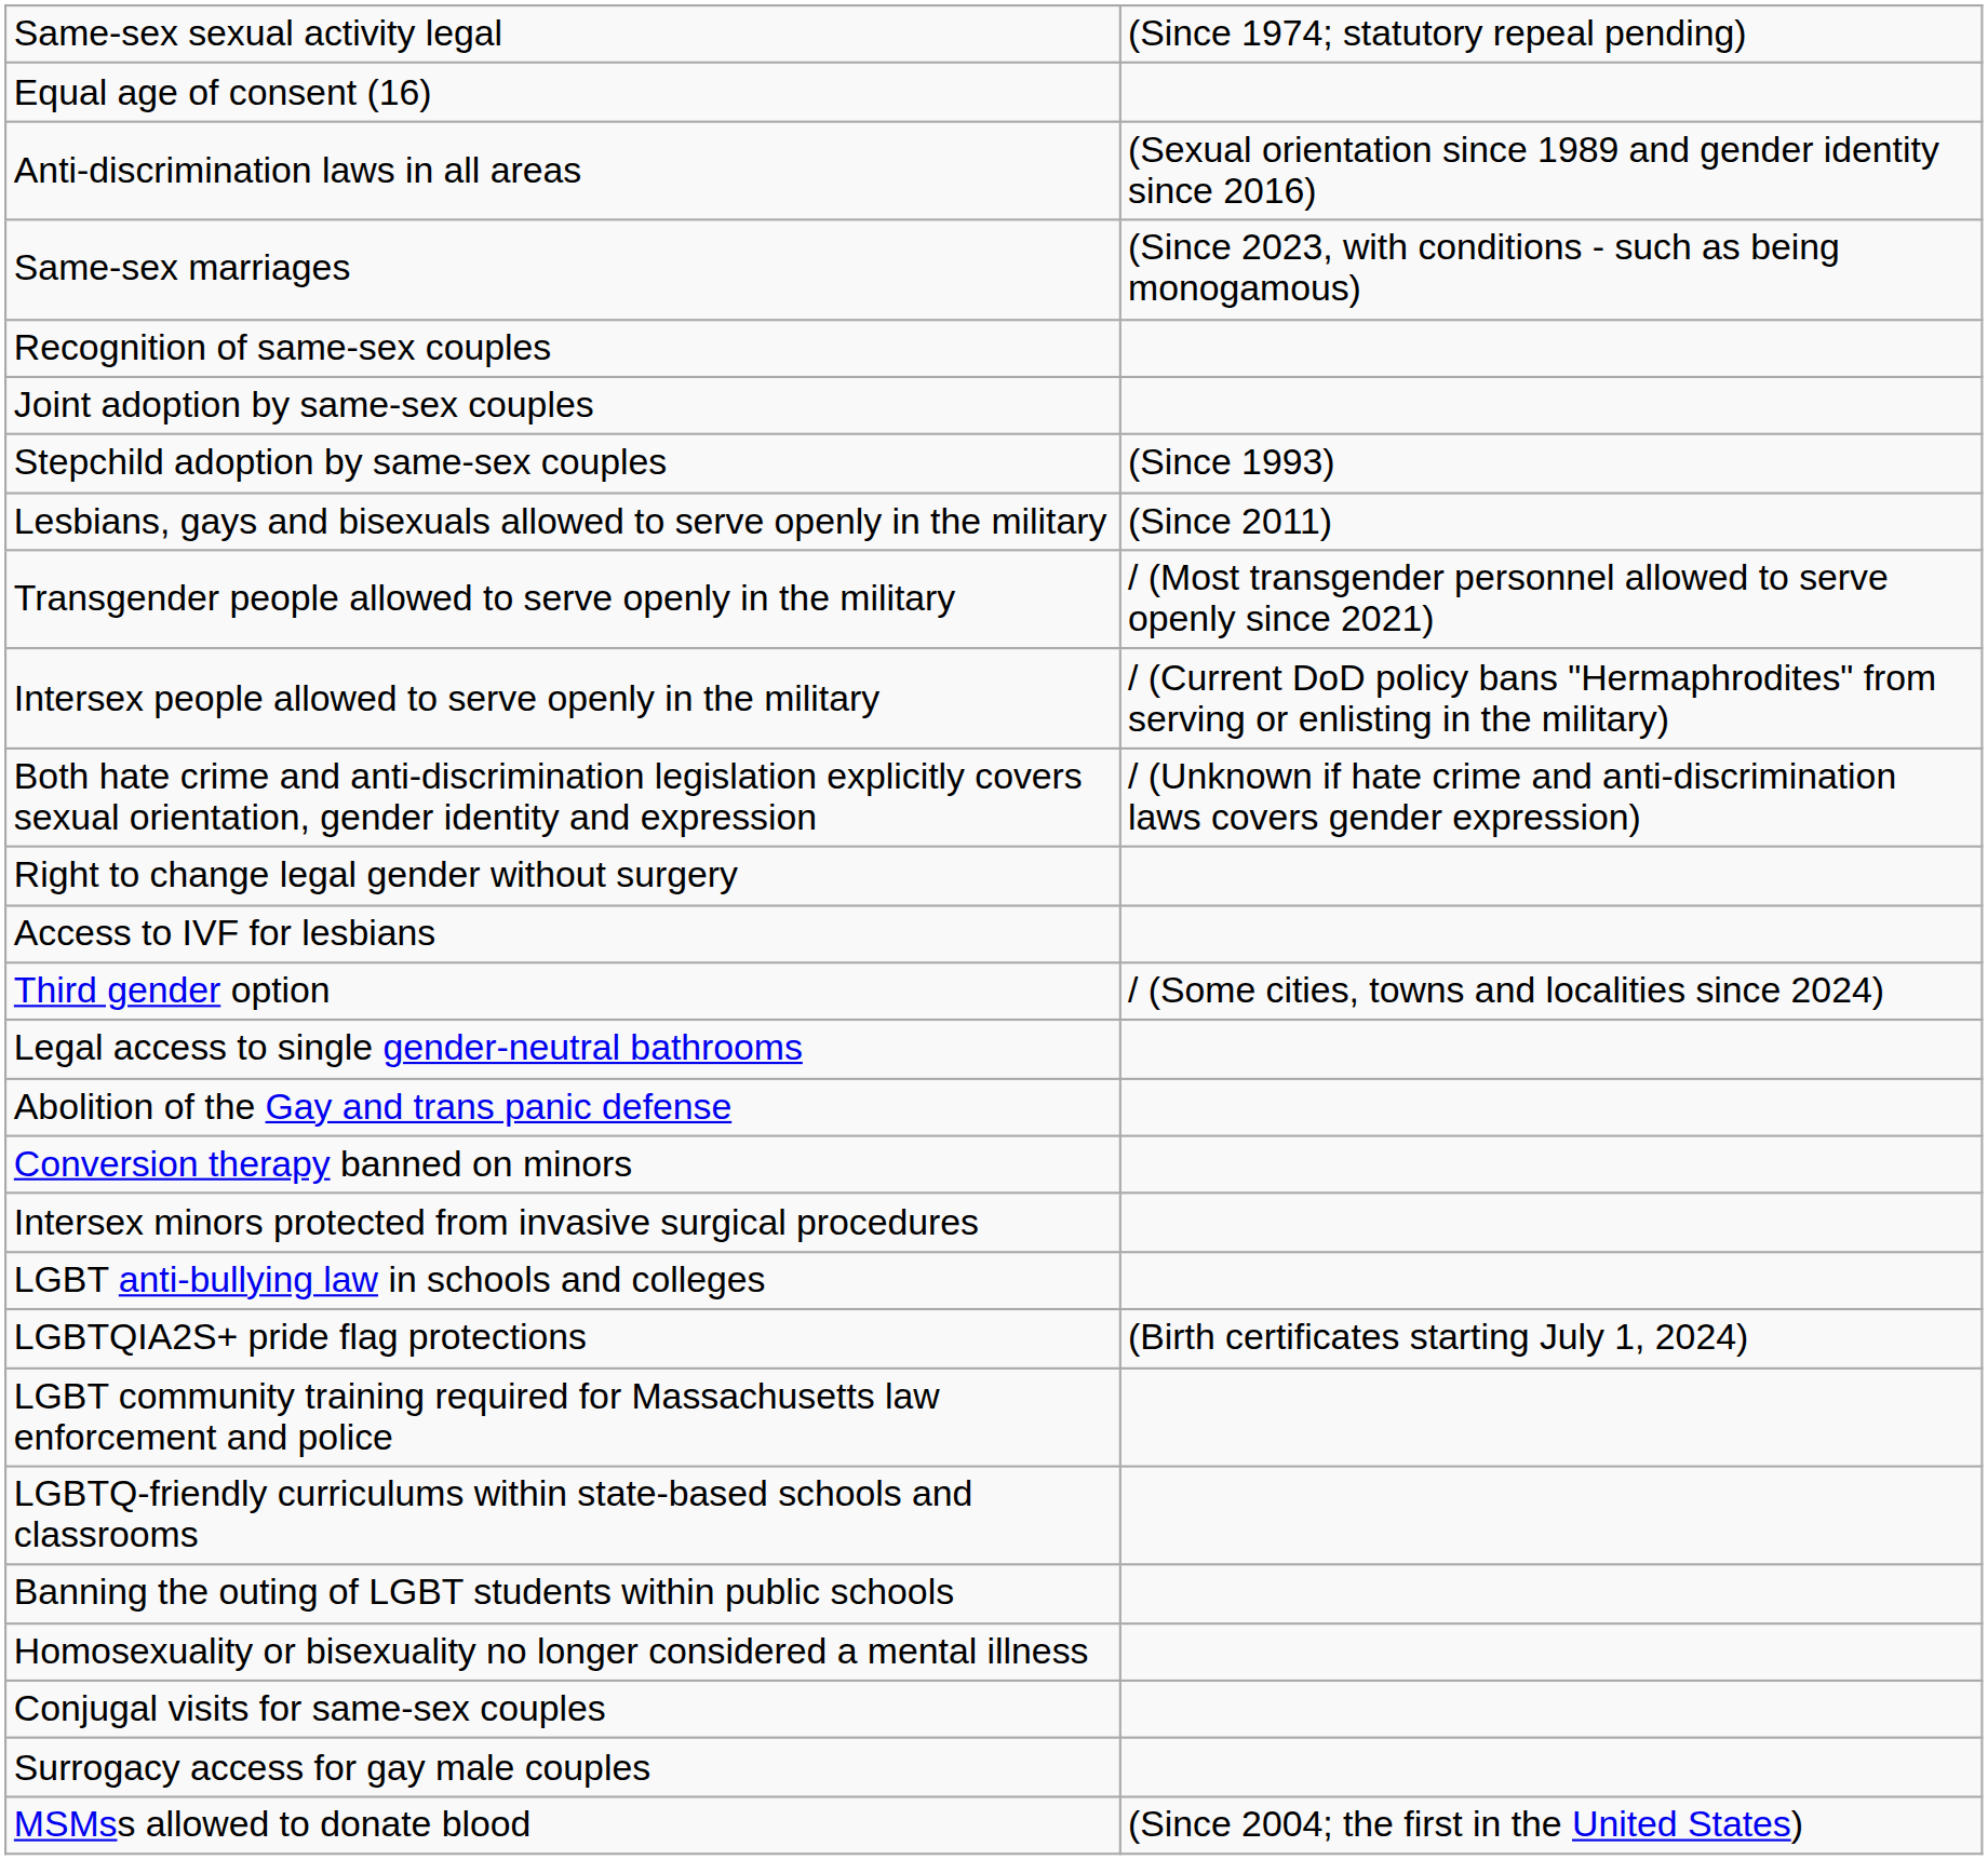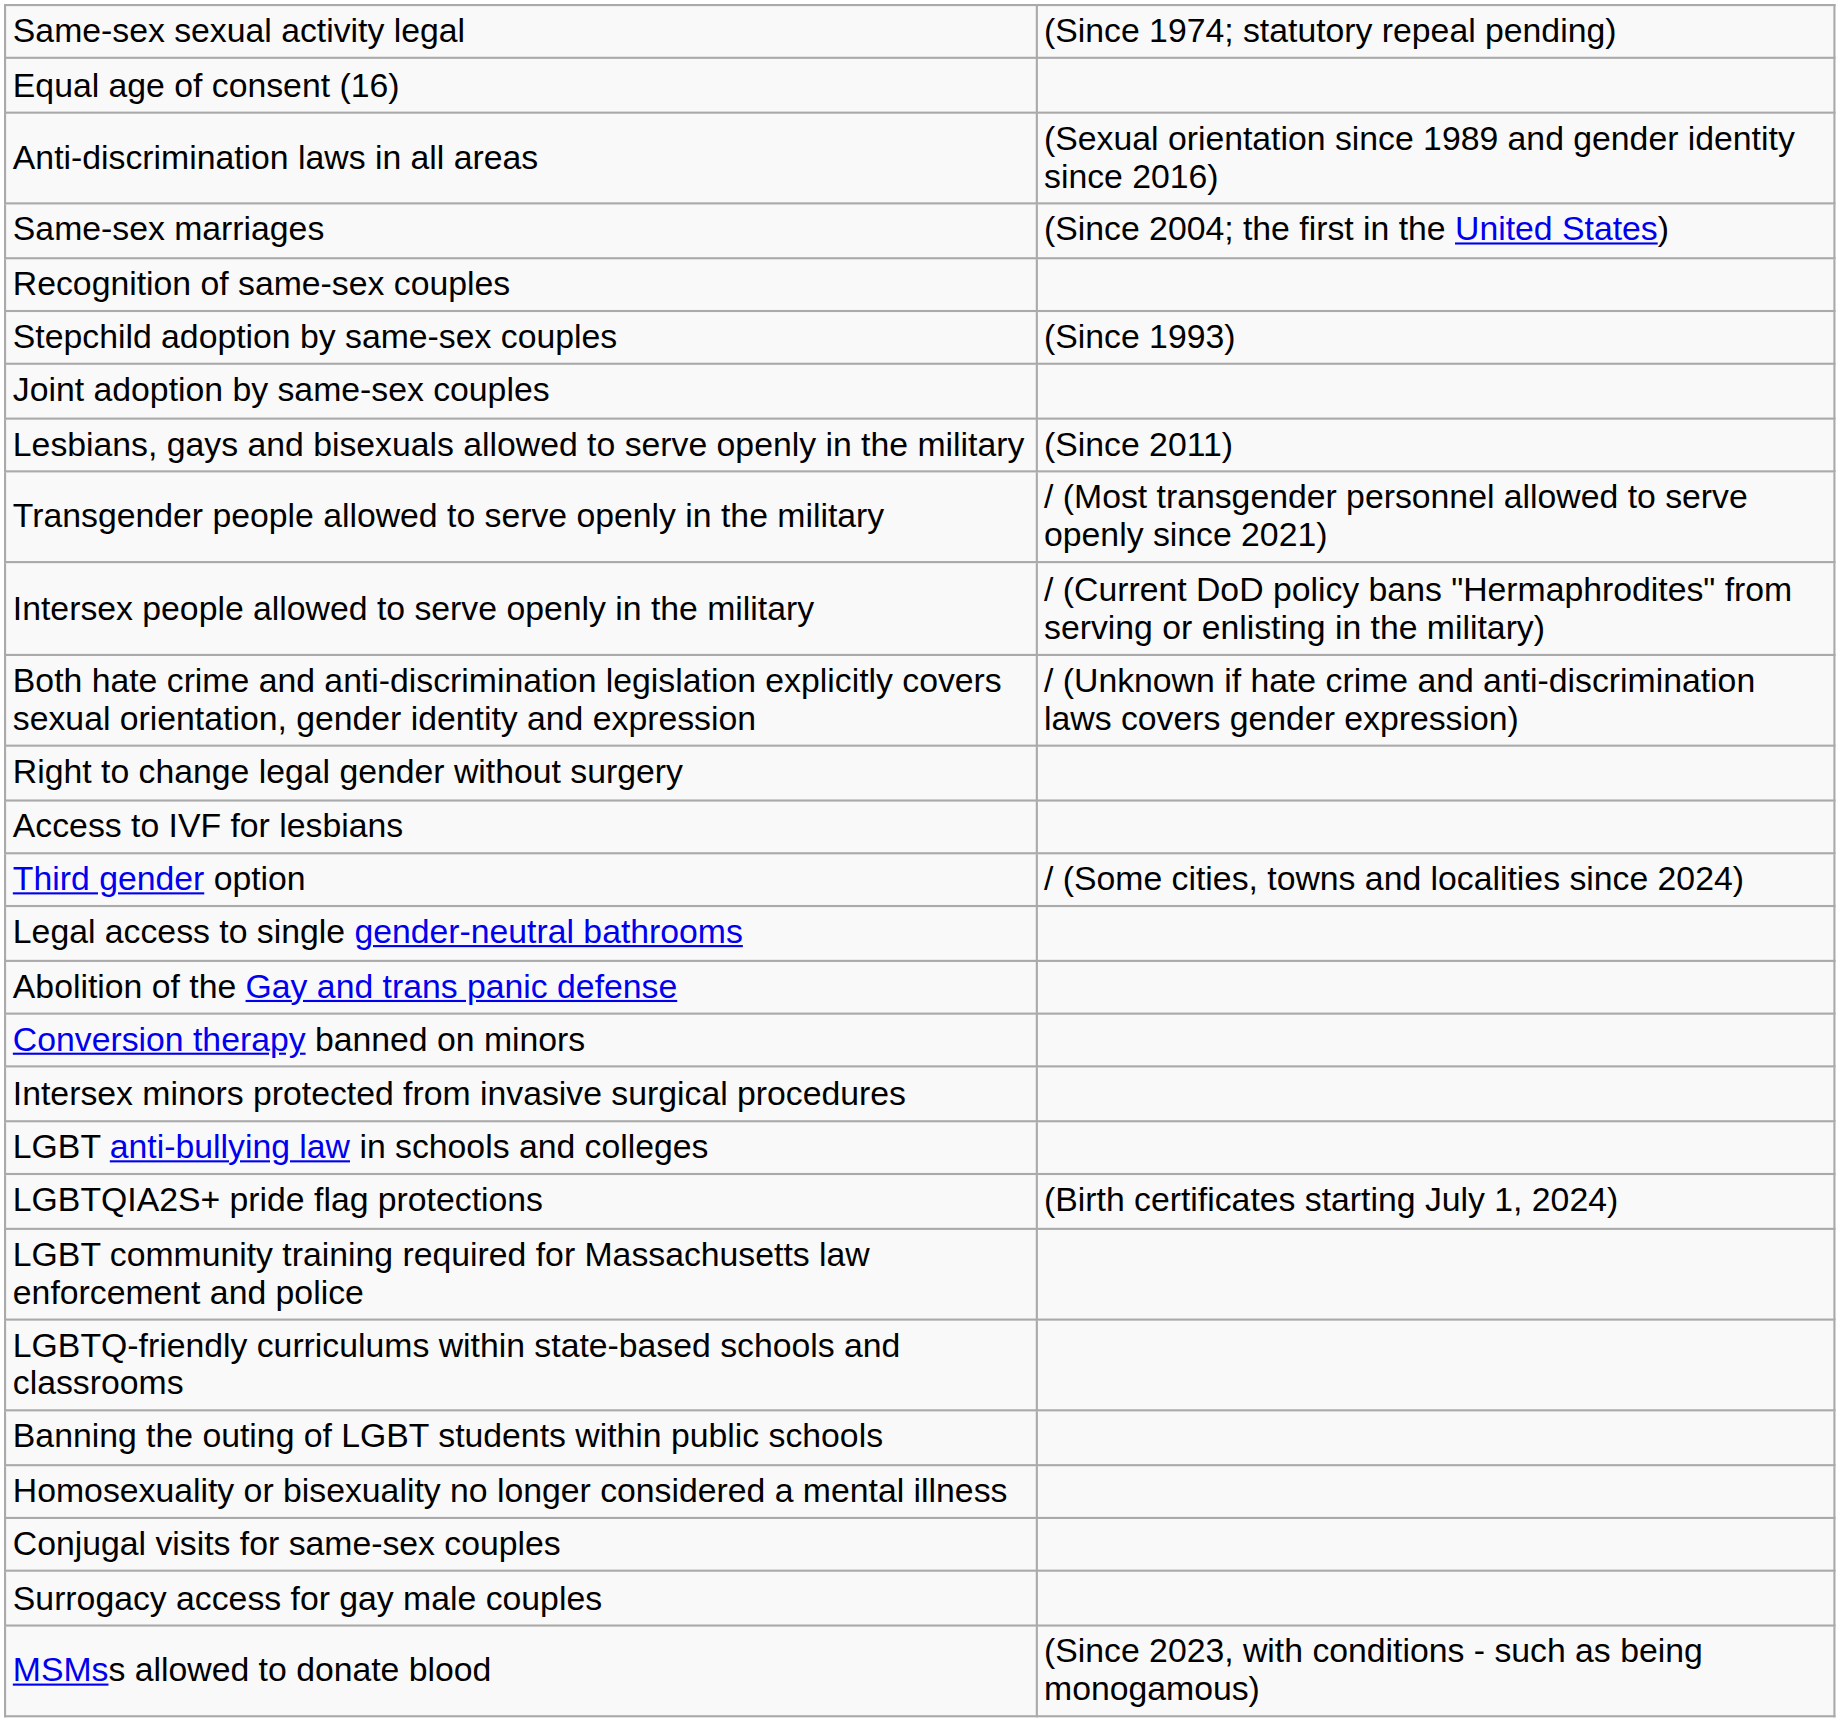 <table class="wikitable">
 <tr>
 <td>Same-sex sexual activity legal</td>
 <td> (Since 1974; statutory repeal pending)</td>
 </tr>
 <tr>
 <td>Equal age of consent (16)</td>
 <td></td>
 </tr>
 <tr>
 <td>Anti-discrimination laws in all areas</td>
 <td> (Sexual orientation since 1989 and gender identity since 2016)</td>
 </tr>
 <tr>
 <td>Same-sex marriages</td>
-<td> (Since 2023, with conditions - such as being monogamous)</td>
+<td> (Since 2004; the first in the <a href='#'>United States</a>)</td>
 </tr>
 <tr>
 <td>Recognition of same-sex couples</td>
 <td></td>
 </tr>
 <tr>
+<td>Stepchild adoption by same-sex couples</td>
+<td> (Since 1993)</td>
+</tr>
+<tr>
 <td>Joint adoption by same-sex couples</td>
 <td></td>
-</tr>
-<tr>
-<td>Stepchild adoption by same-sex couples</td>
-<td> (Since 1993)</td>
 </tr>
 <tr>
 <td>Lesbians, gays and bisexuals allowed to serve openly in the military</td>
 <td> (Since 2011)</td>
 </tr>
 <tr>
 <td>Transgender people allowed to serve openly in the military</td>
 <td>/ (Most transgender personnel allowed to serve openly since 2021)</td>
 </tr>
 <tr>
 <td>Intersex people allowed to serve openly in the military</td>
 <td>/ (Current DoD policy bans "Hermaphrodites" from serving or enlisting in the military)</td>
 </tr>
 <tr>
 <td>Both hate crime and anti-discrimination legislation explicitly covers sexual orientation, gender identity and expression</td>
 <td>/ (Unknown if hate crime and anti-discrimination laws covers gender expression)</td>
 </tr>
 <tr>
 <td>Right to change legal gender without surgery</td>
 <td></td>
 </tr>
 <tr>
 <td>Access to IVF for lesbians</td>
 <td></td>
 </tr>
 <tr>
 <td><a href='#'>Third gender</a> option</td>
 <td>/ (Some cities, towns and localities since 2024)</td>
 </tr>
 <tr>
 <td>Legal access to single <a href='#'>gender-neutral bathrooms</a></td>
 <td></td>
 </tr>
 <tr>
 <td>Abolition of the <a href='#'>Gay and trans panic defense</a></td>
 <td></td>
 </tr>
 <tr>
 <td><a href='#'>Conversion therapy</a> banned on minors</td>
 <td></td>
 </tr>
 <tr>
 <td>Intersex minors protected from invasive surgical procedures</td>
 <td></td>
 </tr>
 <tr>
 <td>LGBT <a href='#'>anti-bullying law</a> in schools and colleges</td>
 <td></td>
 </tr>
 <tr>
 <td>LGBTQIA2S+ pride flag protections</td>
 <td> (Birth certificates starting July 1, 2024)</td>
 </tr>
 <tr>
 <td>LGBT community training required for Massachusetts law enforcement and police</td>
 <td></td>
 </tr>
 <tr>
 <td>LGBTQ-friendly curriculums within state-based schools and classrooms</td>
 <td></td>
 </tr>
 <tr>
 <td>Banning the outing of LGBT students within public schools</td>
 <td></td>
 </tr>
 <tr>
 <td>Homosexuality or bisexuality no longer considered a mental illness</td>
 <td></td>
 </tr>
 <tr>
 <td>Conjugal visits for same-sex couples</td>
 <td></td>
 </tr>
 <tr>
 <td>Surrogacy access for gay male couples</td>
 <td></td>
 </tr>
 <tr>
 <td><a href='#'>MSMs</a>s allowed to donate blood</td>
-<td> (Since 2004; the first in the <a href='#'>United States</a>)</td>
+<td> (Since 2023, with conditions - such as being monogamous)</td>
 </tr>
 </table>
